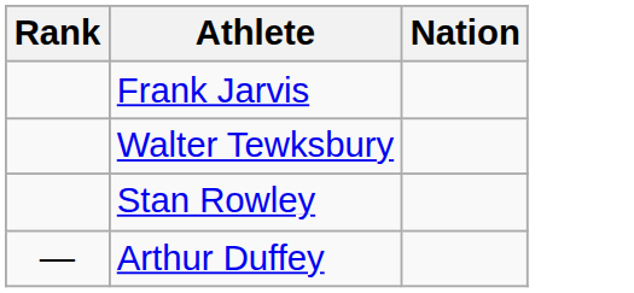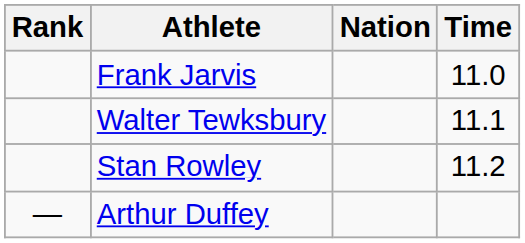 <table class="wikitable sortable" style="text-align:center">
 <tr>
 <th>Rank</th>
 <th>Athlete</th>
 <th>Nation</th>
+<th>Time</th>
 </tr>
 <tr>
 <td></td>
 <td align=left><a href='#'>Frank Jarvis</a></td>
 <td align=left></td>
+<td>11.0</td>
 </tr>
 <tr>
 <td></td>
 <td align=left><a href='#'>Walter Tewksbury</a></td>
 <td align=left></td>
+<td>11.1</td>
 </tr>
 <tr>
 <td></td>
 <td align=left><a href='#'>Stan Rowley</a></td>
 <td align=left></td>
+<td>11.2</td>
 </tr>
 <tr>
 <td data-sort-value=4>—</td>
 <td align=left><a href='#'>Arthur Duffey</a></td>
 <td align=left></td>
+<td></td>
 </tr>
 </table>
